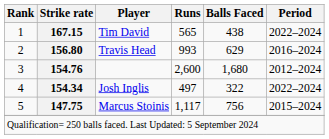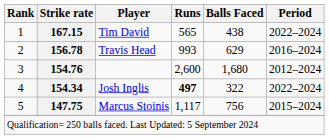 <table class="wikitable plainrowheaders sortable">
 <tr>
 <th scope=col>Rank</th>
 <th scope=col>Strike rate</th>
 <th scope=col>Player</th>
 <th scope=col>Runs</th>
 <th scope=col>Balls Faced</th>
 <th scope=col>Period</th>
 </tr>
 <tr>
 <td align=center>1</td>
 <th scope=row style=text-align:center;>167.15</th>
 <td><a href='#'>Tim David</a></td>
 <td align=center>565</td>
 <td align=center>438</td>
 <td>2022–2024</td>
 </tr>
 <tr>
 <td align=center>2</td>
-<th scope=row style=text-align:center;>156.80</th>
+<th scope=row style=text-align:center;>156.78</th>
 <td><a href='#'>Travis Head</a></td>
 <td align=center>993</td>
 <td align=center>629</td>
 <td>2016–2024</td>
 </tr>
 <tr>
 <td align=center>3</td>
 <th scope=row style=text-align:center;>154.76</th>
 <td></td>
 <td align=center>2,600</td>
 <td align=center>1,680</td>
 <td>2012–2024</td>
 </tr>
 <tr>
 <td align=center>4</td>
 <th scope=row style=text-align:center;>154.34</th>
 <td><a href='#'>Josh Inglis</a></td>
-<td align=center>497</td>
+<td align=center><strong>497</strong></td>
 <td align=center>322</td>
 <td>2022–2024</td>
 </tr>
 <tr>
 <td align=center>5</td>
 <th scope=row style=text-align:center;>147.75</th>
 <td><a href='#'>Marcus Stoinis</a></td>
 <td align=center>1,117</td>
 <td align=center>756</td>
 <td>2015–2024</td>
 </tr>
 <tr>
 </tr>
 <tr class=sortbottom>
 <td colspan=6><small>Qualification= 250 balls faced. Last Updated: 5 September 2024</small></td>
 </tr>
 </table>
